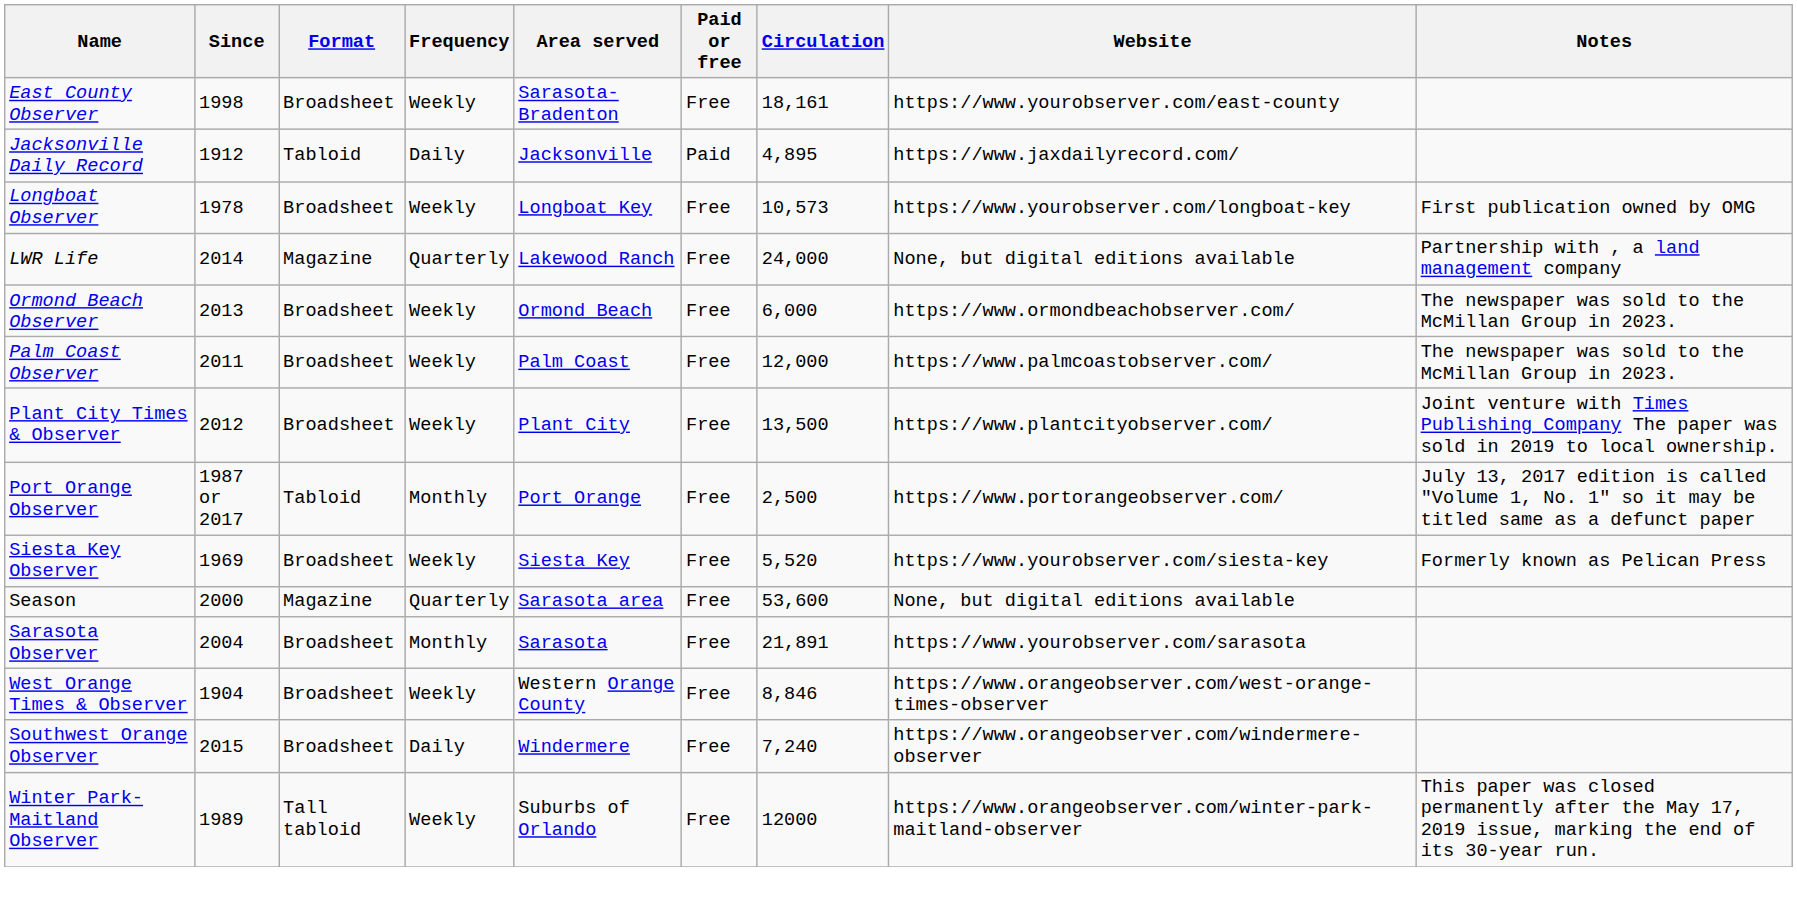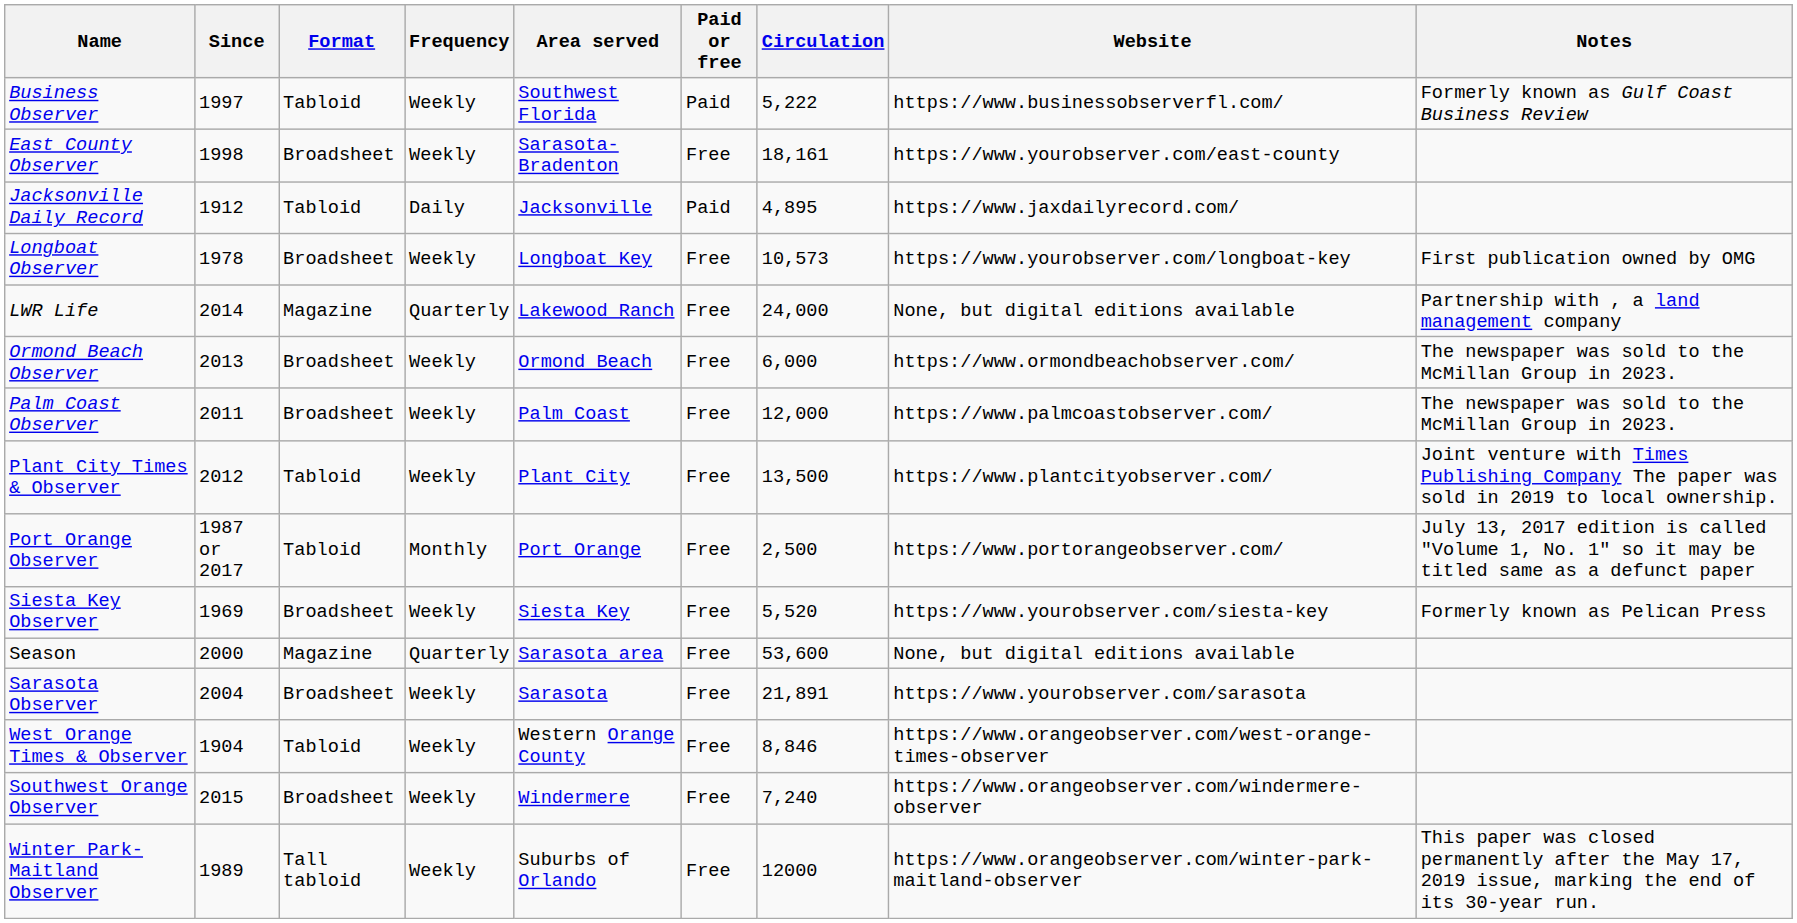 <table class="wikitable sortable">
 <tr>
 <th>Name</th>
 <th>Since</th>
 <th><a href='#'>Format</a></th>
 <th>Frequency</th>
 <th>Area served</th>
 <th>Paid or free</th>
 <th><a href='#'>Circulation</a></th>
 <th>Website</th>
 <th>Notes</th>
+</tr>
+<tr>
+<td><em><a href='#'>Business Observer</a></em></td>
+<td>1997</td>
+<td>Tabloid</td>
+<td>Weekly</td>
+<td><a href='#'>Southwest Florida</a></td>
+<td>Paid</td>
+<td>5,222</td>
+<td>https://www.businessobserverfl.com/</td>
+<td>Formerly known as <em>Gulf Coast Business Review</em></td>
 </tr>
 <tr>
 <td><em><a href='#'>East County Observer</a></em></td>
 <td>1998</td>
 <td>Broadsheet</td>
 <td>Weekly</td>
 <td><a href='#'>Sarasota-Bradenton</a></td>
 <td>Free</td>
 <td>18,161</td>
 <td>https://www.yourobserver.com/east-county</td>
 <td></td>
 </tr>
 <tr>
 <td><em><a href='#'>Jacksonville Daily Record</a></em></td>
 <td>1912</td>
 <td>Tabloid</td>
 <td>Daily</td>
 <td><a href='#'>Jacksonville</a></td>
 <td>Paid</td>
 <td>4,895</td>
 <td>https://www.jaxdailyrecord.com/</td>
 <td></td>
 </tr>
 <tr>
 <td><em><a href='#'>Longboat Observer</a></em></td>
 <td>1978</td>
 <td>Broadsheet</td>
 <td>Weekly</td>
 <td><a href='#'>Longboat Key</a></td>
 <td>Free</td>
 <td>10,573</td>
 <td>https://www.yourobserver.com/longboat-key</td>
 <td>First publication owned by OMG</td>
 </tr>
 <tr>
 <td><em>LWR Life</em></td>
 <td>2014</td>
 <td>Magazine</td>
 <td>Quarterly</td>
 <td><a href='#'>Lakewood Ranch</a></td>
 <td>Free</td>
 <td>24,000</td>
 <td>None, but digital editions available </td>
 <td>Partnership with , a <a href='#'>land management</a> company</td>
 </tr>
 <tr>
 <td><em><a href='#'>Ormond Beach Observer</a></em></td>
 <td>2013</td>
 <td>Broadsheet</td>
 <td>Weekly</td>
 <td><a href='#'>Ormond Beach</a></td>
 <td>Free</td>
 <td>6,000</td>
 <td>https://www.ormondbeachobserver.com/</td>
 <td>The newspaper was sold to the McMillan Group in 2023.</td>
 </tr>
 <tr>
 <td><em><a href='#'>Palm Coast Observer</a><strong></td>
 <td>2011</td>
 <td>Broadsheet</td>
 <td>Weekly</td>
 <td><a href='#'>Palm Coast</a></td>
 <td>Free</td>
 <td>12,000</td>
 <td>https://www.palmcoastobserver.com/</td>
 <td>The newspaper was sold to the McMillan Group in 2023.</td>
 </tr>
 <tr>
 <td></em><a href='#'>Plant City Times & Observer</a><em></td>
 <td>2012</td>
-<td>Broadsheet</td>
+<td>Tabloid</td>
 <td>Weekly</td>
 <td><a href='#'>Plant City</a></td>
 <td>Free</td>
 <td>13,500</td>
 <td>https://www.plantcityobserver.com/</td>
 <td>Joint venture with <a href='#'>Times Publishing Company</a> The paper was sold in 2019 to local ownership.</td>
 </tr>
 <tr>
 <td></em><a href='#'>Port Orange Observer</a><em></td>
 <td>1987 or 2017</td>
 <td>Tabloid</td>
 <td>Monthly</td>
 <td><a href='#'>Port Orange</a></td>
 <td>Free</td>
 <td>2,500</td>
 <td>https://www.portorangeobserver.com/</td>
 <td>July 13, 2017 edition is called "Volume 1, No. 1" so it may be titled same as a defunct paper</td>
 </tr>
 <tr>
 <td></em><a href='#'>Siesta Key Observer</a><em></td>
 <td>1969</td>
 <td>Broadsheet</td>
 <td>Weekly</td>
 <td><a href='#'>Siesta Key</a></td>
 <td>Free</td>
 <td>5,520</td>
 <td>https://www.yourobserver.com/siesta-key</td>
 <td>Formerly known as </em>Pelican Press<em></td>
 </tr>
 <tr>
 <td></em>Season<em></td>
 <td>2000</td>
 <td>Magazine</td>
 <td>Quarterly</td>
 <td><a href='#'>Sarasota area</a></td>
 <td>Free</td>
 <td>53,600</td>
 <td>None, but digital editions available </td>
 <td></td>
 </tr>
 <tr>
 <td></em><a href='#'>Sarasota Observer</a><em></td>
 <td>2004</td>
 <td>Broadsheet</td>
-<td>Monthly</td>
+<td>Weekly</td>
 <td><a href='#'>Sarasota</a></td>
 <td>Free</td>
 <td>21,891</td>
 <td>https://www.yourobserver.com/sarasota</td>
 <td></td>
 </tr>
 <tr>
 <td></em><a href='#'>West Orange Times & Observer</a><em></td>
 <td>1904</td>
-<td>Broadsheet</td>
+<td>Tabloid</td>
 <td>Weekly</td>
 <td>Western <a href='#'>Orange County</a></td>
 <td>Free</td>
 <td>8,846</td>
 <td>https://www.orangeobserver.com/west-orange-times-observer</td>
 <td></td>
 </tr>
 <tr>
 <td></em><a href='#'>Southwest Orange Observer</a><em></td>
 <td>2015</td>
 <td>Broadsheet</td>
-<td>Daily</td>
+<td>Weekly</td>
 <td><a href='#'>Windermere</a></td>
 <td>Free</td>
 <td>7,240</td>
 <td>https://www.orangeobserver.com/windermere-observer</td>
 </tr>
 <tr>
 <td></em><a href='#'>Winter Park-Maitland Observer</a><em></td>
 <td>1989</td>
 <td>Tall tabloid</td>
 <td>Weekly</td>
 <td>Suburbs of <a href='#'>Orlando</a></td>
 <td>Free</td>
 <td>12000</td>
 <td>https://www.orangeobserver.com/winter-park-maitland-observer</td>
 <td>This paper was closed permanently after the May 17, 2019 issue, marking the end of its 30-year run.</td>
 </tr>
 </table>
